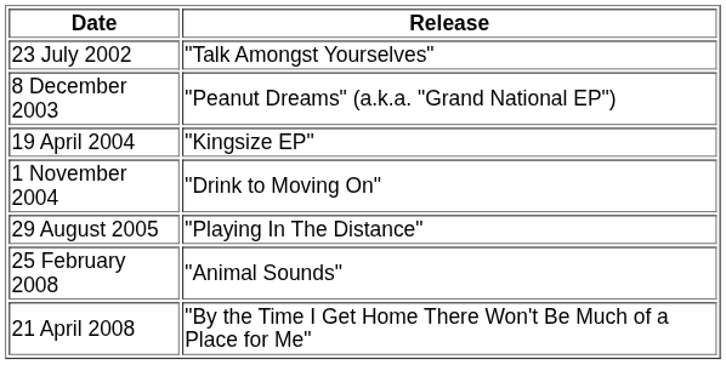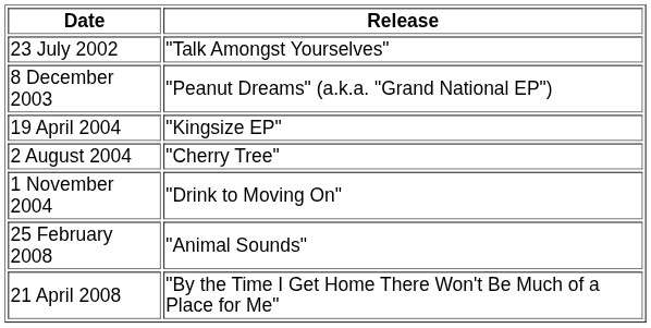 <table border="1" cellpadding="1">
 <tr>
 <th width="125"><strong>Date</strong></th>
 <th width="400"><strong>Release</strong></th>
 </tr>
 <tr>
 <td>23 July 2002</td>
 <td>"Talk Amongst Yourselves"</td>
 </tr>
 <tr>
 <td>8 December 2003</td>
 <td>"Peanut Dreams" (a.k.a. "Grand National EP")</td>
 </tr>
 <tr>
 <td>19 April 2004</td>
 <td>"Kingsize EP"</td>
 </tr>
 <tr>
+<td>2 August 2004</td>
+<td>"Cherry Tree"</td>
+</tr>
+<tr>
 <td>1 November 2004</td>
 <td>"Drink to Moving On"</td>
-</tr>
-<tr>
-<td>29 August 2005</td>
-<td>"Playing In The Distance"</td>
 </tr>
 <tr>
 <td>25 February 2008</td>
 <td>"Animal Sounds"</td>
 </tr>
 <tr>
 <td>21 April 2008</td>
 <td>"By the Time I Get Home There Won't Be Much of a Place for Me"</td>
 </tr>
 </table>
